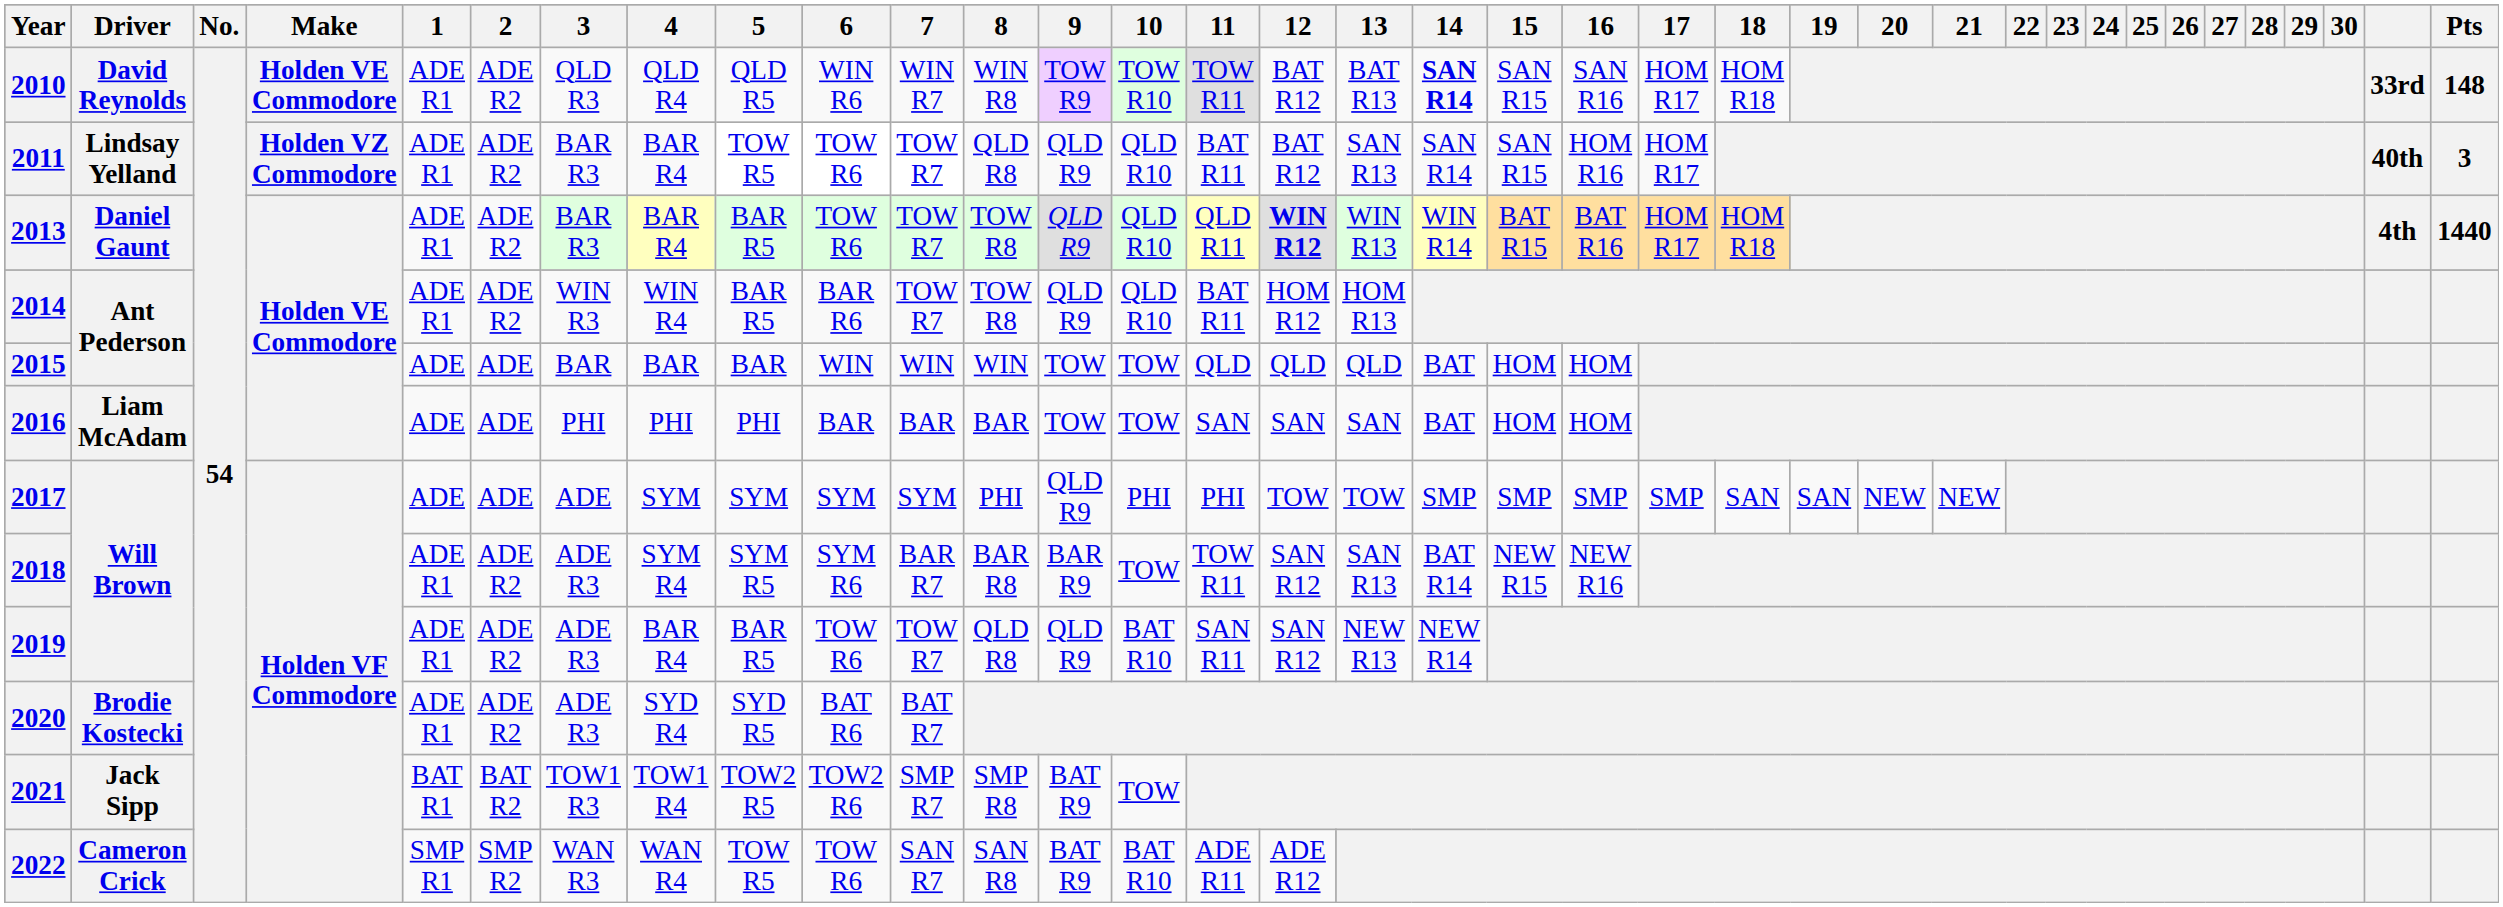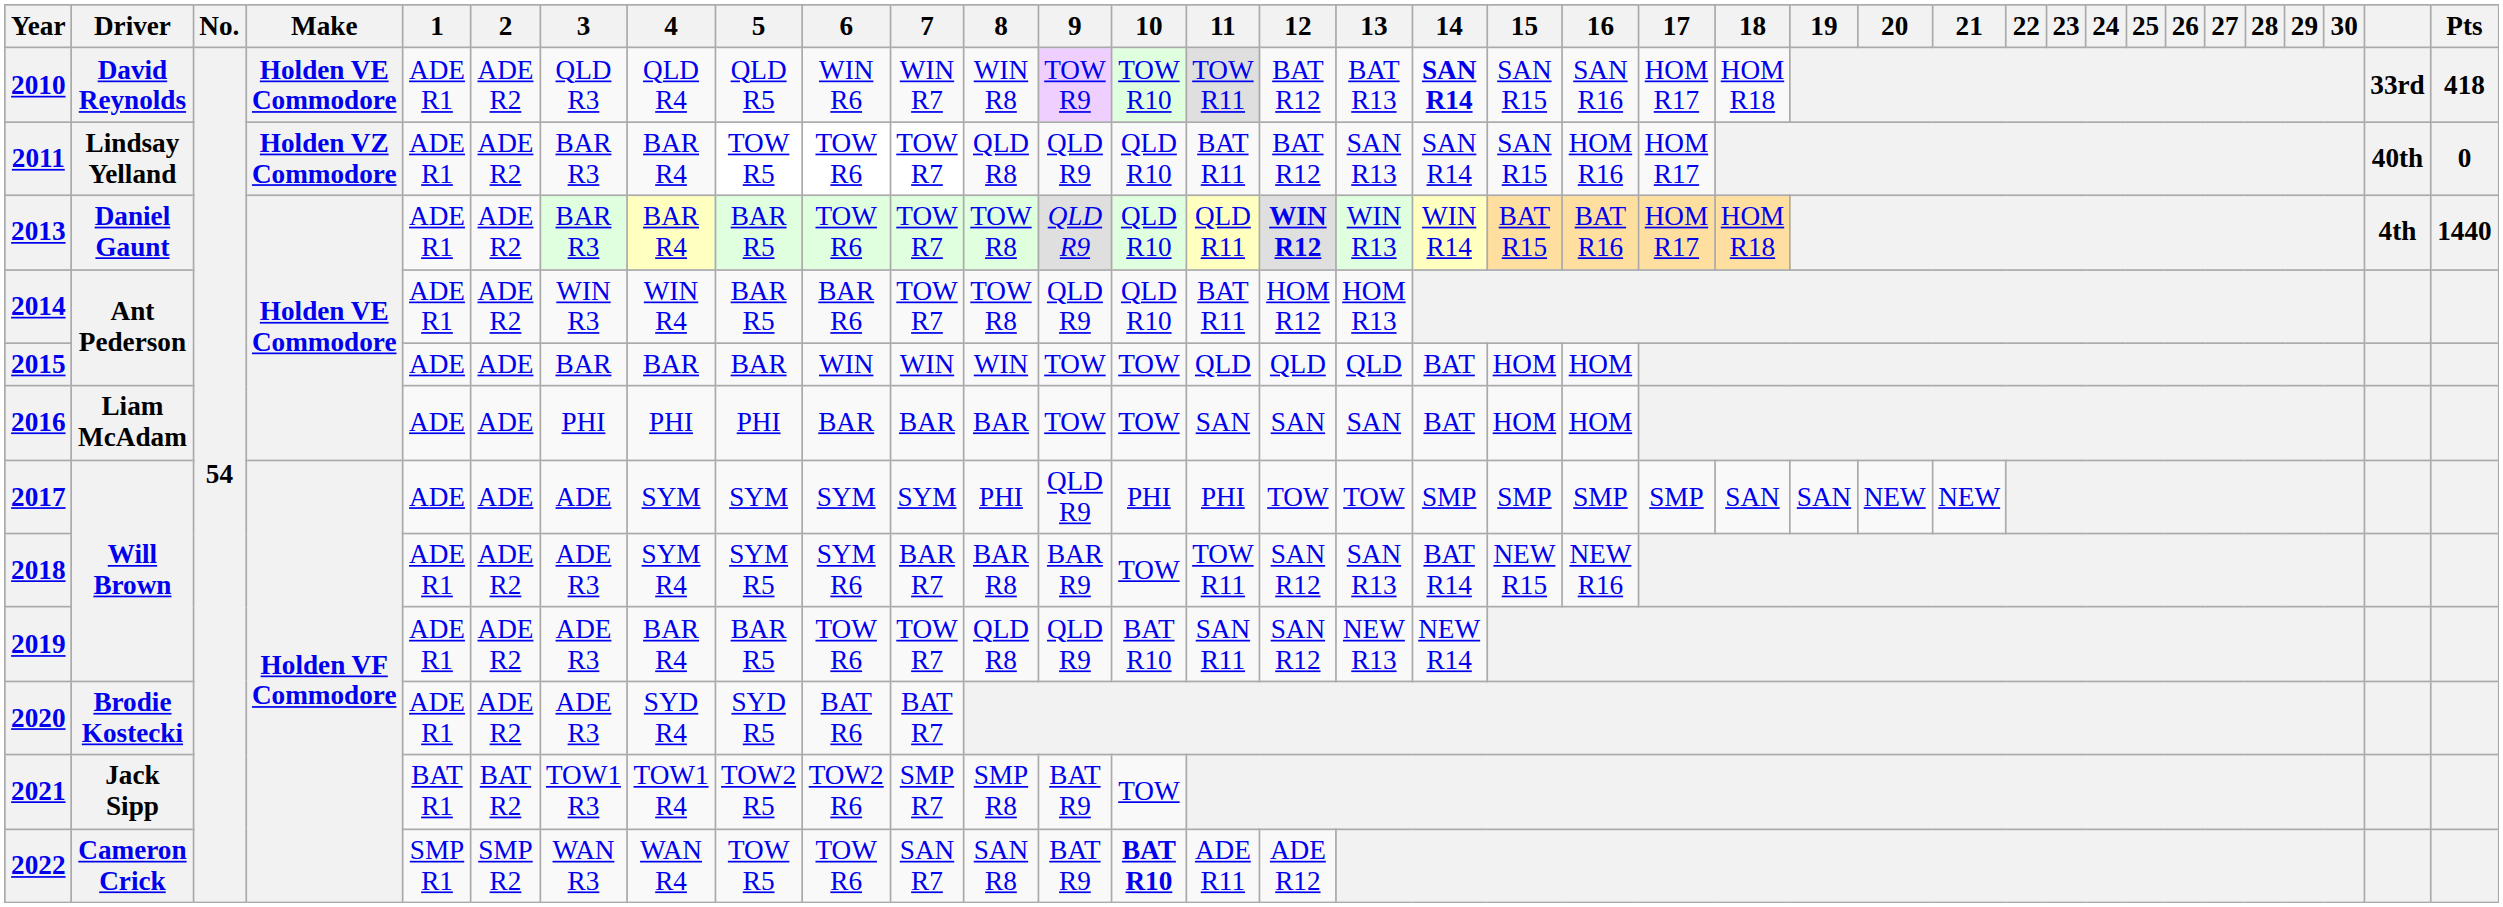 <table class="wikitable mw-collapsible mw-collapsed" style="text-align:center; ">
 <tr>
 <th>Year</th>
 <th>Driver</th>
 <th>No.</th>
 <th>Make</th>
 <th>1</th>
 <th>2</th>
 <th>3</th>
 <th>4</th>
 <th>5</th>
 <th>6</th>
 <th>7</th>
 <th>8</th>
 <th>9</th>
 <th>10</th>
 <th>11</th>
 <th>12</th>
 <th>13</th>
 <th>14</th>
 <th>15</th>
 <th>16</th>
 <th>17</th>
 <th>18</th>
 <th>19</th>
 <th>20</th>
 <th>21</th>
 <th>22</th>
 <th>23</th>
 <th>24</th>
 <th>25</th>
 <th>26</th>
 <th>27</th>
 <th>28</th>
 <th>29</th>
 <th>30</th>
 <th></th>
 <th>Pts</th>
 </tr>
 <tr>
 <th><a href='#'>2010</a></th>
 <th><a href='#'>David Reynolds</a></th>
 <th rowspan=15>54</th>
 <th><a href='#'>Holden VE Commodore</a></th>
 <td><a href='#'>ADE <br>R1</a></td>
 <td><a href='#'>ADE <br>R2</a></td>
 <td><a href='#'>QLD <br>R3</a></td>
 <td><a href='#'>QLD <br>R4</a></td>
 <td><a href='#'>QLD <br>R5</a></td>
 <td><a href='#'>WIN <br>R6</a></td>
 <td><a href='#'>WIN <br>R7</a></td>
 <td><a href='#'>WIN <br>R8</a></td>
 <td style="background: #efcfff"><a href='#'>TOW <br>R9</a><br></td>
 <td style="background: #dfffdf"><a href='#'>TOW <br>R10</a><br></td>
 <td style="background: #dfdfdf"><a href='#'>TOW <br>R11</a><br></td>
 <td><a href='#'>BAT <br>R12</a></td>
 <td><a href='#'>BAT <br>R13</a></td>
 <td><strong><a href='#'>SAN <br>R14</a></strong></td>
 <td><a href='#'>SAN <br>R15</a></td>
 <td><a href='#'>SAN <br>R16</a></td>
 <td><a href='#'>HOM <br>R17</a></td>
 <td><a href='#'>HOM <br>R18</a></td>
 <th colspan=12></th>
 <th>33rd</th>
-<th>148</th>
+<th>418</th>
 </tr>
 <tr>
 <th><a href='#'>2011</a></th>
 <th>Lindsay Yelland</th>
 <th><a href='#'>Holden VZ Commodore</a></th>
 <td><a href='#'>ADE <br>R1</a></td>
 <td><a href='#'>ADE <br>R2</a></td>
 <td><a href='#'>BAR <br>R3</a></td>
 <td><a href='#'>BAR <br>R4</a></td>
 <td style="background: #ffffff"><a href='#'>TOW <br>R5</a><br></td>
 <td style="background: #ffffff"><a href='#'>TOW <br>R6</a><br></td>
 <td style="background: #ffffff"><a href='#'>TOW <br>R7</a><br></td>
 <td><a href='#'>QLD <br>R8</a></td>
 <td><a href='#'>QLD <br>R9</a></td>
 <td><a href='#'>QLD <br>R10</a></td>
 <td><a href='#'>BAT <br>R11</a></td>
 <td><a href='#'>BAT <br>R12</a></td>
 <td><a href='#'>SAN <br>R13</a></td>
 <td><a href='#'>SAN <br>R14</a></td>
 <td><a href='#'>SAN <br>R15</a></td>
 <td><a href='#'>HOM <br>R16</a></td>
 <td><a href='#'>HOM <br>R17</a></td>
 <th colspan=13></th>
 <th>40th</th>
-<th>3</th>
+<th>0</th>
 </tr>
 <tr>
 <th><a href='#'>2013</a></th>
 <th><a href='#'>Daniel Gaunt</a></th>
 <th rowspan=4><a href='#'>Holden VE Commodore</a></th>
 <td><a href='#'>ADE<br>R1</a></td>
 <td><a href='#'>ADE<br>R2</a></td>
 <td style="background: #dfffdf"><a href='#'>BAR<br>R3</a><br></td>
 <td style="background: #ffffbf"><a href='#'>BAR<br>R4</a><br></td>
 <td style="background: #dfffdf"><a href='#'>BAR<br>R5</a><br></td>
 <td style="background: #dfffdf"><a href='#'>TOW<br>R6</a><br></td>
 <td style="background: #dfffdf"><a href='#'>TOW<br>R7</a><br></td>
 <td style="background: #dfffdf"><a href='#'>TOW<br>R8</a><br></td>
 <td style="background: #dfdfdf"><em><a href='#'>QLD<br>R9</a><br></em></td>
 <td style="background: #dfffdf"><a href='#'>QLD<br>R10</a><br></td>
 <td style="background: #ffffbf"><a href='#'>QLD<br>R11</a><br></td>
 <td style="background: #dfdfdf"><strong><a href='#'>WIN<br>R12</a><br></strong></td>
 <td style="background: #dfffdf"><a href='#'>WIN<br>R13</a><br></td>
 <td style="background: #ffffbf"><a href='#'>WIN<br>R14</a><br></td>
 <td style="background: #ffdf9f"><a href='#'>BAT<br>R15</a><br></td>
 <td style="background: #ffdf9f"><a href='#'>BAT<br>R16</a><br></td>
 <td style="background: #ffdf9f"><a href='#'>HOM<br>R17</a><br></td>
 <td style="background: #ffdf9f"><a href='#'>HOM<br>R18</a><br></td>
 <th colspan=12></th>
 <th>4th</th>
 <th>1440</th>
 </tr>
 <tr>
 <th><a href='#'>2014</a></th>
 <th rowspan=2>Ant Pederson</th>
 <td><a href='#'>ADE <br>R1</a></td>
 <td><a href='#'>ADE <br>R2</a></td>
 <td><a href='#'>WIN <br>R3</a></td>
 <td><a href='#'>WIN <br>R4</a></td>
 <td><a href='#'>BAR <br>R5</a></td>
 <td><a href='#'>BAR <br>R6</a></td>
 <td><a href='#'>TOW <br>R7</a></td>
 <td><a href='#'>TOW <br>R8</a></td>
 <td><a href='#'>QLD <br>R9</a></td>
 <td><a href='#'>QLD <br>R10</a></td>
 <td><a href='#'>BAT <br>R11</a></td>
 <td><a href='#'>HOM <br>R12</a></td>
 <td><a href='#'>HOM <br>R13</a></td>
 <th colspan=17></th>
 <th></th>
 <th></th>
 </tr>
 <tr>
 <th><a href='#'>2015</a></th>
 <td><a href='#'>ADE</a></td>
 <td><a href='#'>ADE</a></td>
 <td><a href='#'>BAR</a></td>
 <td><a href='#'>BAR</a></td>
 <td><a href='#'>BAR</a></td>
 <td><a href='#'>WIN</a></td>
 <td><a href='#'>WIN</a></td>
 <td><a href='#'>WIN</a></td>
 <td><a href='#'>TOW</a></td>
 <td><a href='#'>TOW</a></td>
 <td><a href='#'>QLD</a></td>
 <td><a href='#'>QLD</a></td>
 <td><a href='#'>QLD</a></td>
 <td><a href='#'>BAT</a></td>
 <td><a href='#'>HOM</a></td>
 <td><a href='#'>HOM</a></td>
 <th colspan=14></th>
 <th></th>
 <th></th>
 </tr>
 <tr>
 <th><a href='#'>2016</a></th>
 <th>Liam McAdam</th>
 <td><a href='#'>ADE</a></td>
 <td><a href='#'>ADE</a></td>
 <td><a href='#'>PHI</a></td>
 <td><a href='#'>PHI</a></td>
 <td><a href='#'>PHI</a></td>
 <td><a href='#'>BAR</a></td>
 <td><a href='#'>BAR</a></td>
 <td><a href='#'>BAR</a></td>
 <td><a href='#'>TOW</a></td>
 <td><a href='#'>TOW</a></td>
 <td><a href='#'>SAN</a></td>
 <td><a href='#'>SAN</a></td>
 <td><a href='#'>SAN</a></td>
 <td><a href='#'>BAT</a></td>
 <td><a href='#'>HOM</a></td>
 <td><a href='#'>HOM</a></td>
 <th colspan=14></th>
 <th></th>
 <th></th>
 </tr>
 <tr>
 <th><a href='#'>2017</a></th>
 <th rowspan=3><a href='#'>Will Brown</a></th>
 <th rowspan=7><a href='#'>Holden VF Commodore</a></th>
 <td><a href='#'>ADE</a></td>
 <td><a href='#'>ADE</a></td>
 <td><a href='#'>ADE</a></td>
 <td><a href='#'>SYM</a></td>
 <td><a href='#'>SYM</a></td>
 <td><a href='#'>SYM</a></td>
 <td><a href='#'>SYM</a></td>
 <td><a href='#'>PHI</a></td>
 <td><a href='#'>QLD <br>R9</a></td>
 <td><a href='#'>PHI</a></td>
 <td><a href='#'>PHI</a></td>
 <td><a href='#'>TOW</a></td>
 <td><a href='#'>TOW</a></td>
 <td><a href='#'>SMP</a></td>
 <td><a href='#'>SMP</a></td>
 <td><a href='#'>SMP</a></td>
 <td><a href='#'>SMP</a></td>
 <td><a href='#'>SAN</a></td>
 <td><a href='#'>SAN</a></td>
 <td><a href='#'>NEW</a></td>
 <td><a href='#'>NEW</a></td>
 <th colspan=9></th>
 <th></th>
 <th></th>
 </tr>
 <tr>
 <th><a href='#'>2018</a></th>
 <td><a href='#'>ADE <br>R1</a></td>
 <td><a href='#'>ADE <br>R2</a></td>
 <td><a href='#'>ADE <br>R3</a></td>
 <td><a href='#'>SYM <br>R4</a></td>
 <td><a href='#'>SYM <br>R5</a></td>
 <td><a href='#'>SYM <br>R6</a></td>
 <td><a href='#'>BAR <br>R7</a></td>
 <td><a href='#'>BAR <br>R8</a></td>
 <td><a href='#'>BAR <br>R9</a></td>
 <td><a href='#'>TOW</a></td>
 <td><a href='#'>TOW <br>R11</a></td>
 <td><a href='#'>SAN <br>R12</a></td>
 <td><a href='#'>SAN <br>R13</a></td>
 <td><a href='#'>BAT <br>R14</a></td>
 <td><a href='#'>NEW <br>R15</a></td>
 <td><a href='#'>NEW <br>R16</a></td>
 <th colspan=14></th>
 <th></th>
 <th></th>
 </tr>
 <tr>
 <th><a href='#'>2019</a></th>
 <td><a href='#'>ADE <br>R1</a></td>
 <td><a href='#'>ADE <br>R2</a></td>
 <td><a href='#'>ADE <br>R3</a></td>
 <td><a href='#'>BAR<br>R4</a></td>
 <td><a href='#'>BAR<br>R5</a></td>
 <td><a href='#'>TOW<br>R6</a></td>
 <td><a href='#'>TOW<br>R7</a></td>
 <td><a href='#'>QLD <br>R8</a></td>
 <td><a href='#'>QLD <br>R9</a></td>
 <td><a href='#'>BAT<br>R10</a></td>
 <td><a href='#'>SAN<br>R11</a></td>
 <td><a href='#'>SAN<br>R12</a></td>
 <td><a href='#'>NEW<br>R13</a></td>
 <td><a href='#'>NEW<br>R14</a></td>
 <th colspan=16></th>
 <th></th>
 <th></th>
 </tr>
 <tr>
 <th><a href='#'>2020</a></th>
 <th><a href='#'>Brodie Kostecki</a></th>
 <td><a href='#'>ADE<br>R1</a></td>
 <td><a href='#'>ADE<br>R2</a></td>
 <td><a href='#'>ADE<br>R3</a></td>
 <td><a href='#'>SYD<br>R4</a></td>
 <td><a href='#'>SYD<br>R5</a></td>
 <td><a href='#'>BAT<br>R6</a></td>
 <td><a href='#'>BAT<br>R7</a></td>
 <th colspan=23></th>
 <th></th>
 <th></th>
 </tr>
 <tr>
 <th><a href='#'>2021</a></th>
 <th>Jack Sipp</th>
 <td><a href='#'>BAT<br>R1</a></td>
 <td><a href='#'>BAT<br>R2</a></td>
 <td><a href='#'>TOW1<br>R3</a></td>
 <td><a href='#'>TOW1<br>R4</a></td>
 <td><a href='#'>TOW2<br>R5</a></td>
 <td><a href='#'>TOW2<br>R6</a></td>
 <td><a href='#'>SMP<br>R7</a></td>
 <td><a href='#'>SMP<br>R8</a></td>
 <td><a href='#'>BAT<br>R9</a></td>
 <td><a href='#'>TOW</a></td>
 <th colspan=20></th>
 <th></th>
 <th></th>
 </tr>
 <tr>
 <th><a href='#'>2022</a></th>
 <th rowspan=3><a href='#'>Cameron Crick</a></th>
 <td><a href='#'>SMP<br>R1</a></td>
 <td><a href='#'>SMP<br>R2</a></td>
 <td><a href='#'>WAN<br>R3</a></td>
 <td><a href='#'>WAN<br>R4</a></td>
 <td><a href='#'>TOW<br>R5</a></td>
 <td><a href='#'>TOW<br>R6</a></td>
 <td><a href='#'>SAN<br>R7</a></td>
 <td><a href='#'>SAN<br>R8</a></td>
 <td><a href='#'>BAT<br>R9</a></td>
-<td><a href='#'>BAT<br>R10</a></td>
+<td><strong><a href='#'>BAT<br>R10</a></strong></td>
 <td><a href='#'>ADE<br>R11</a></td>
 <td><a href='#'>ADE<br>R12</a></td>
 <th colspan=18></th>
 <th></th>
 <th></th>
 </tr>
 </table>
